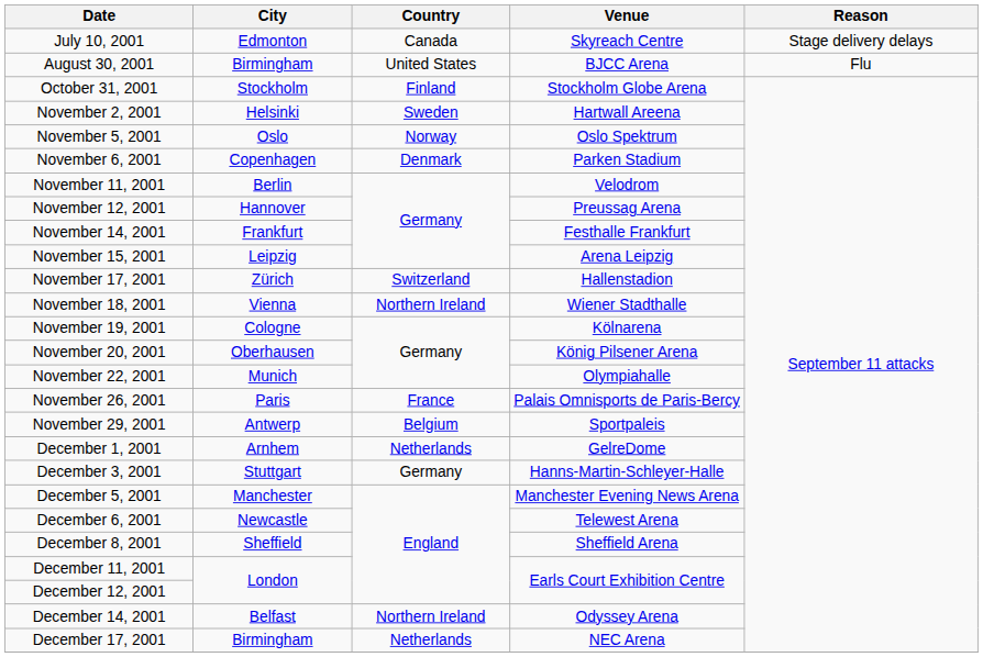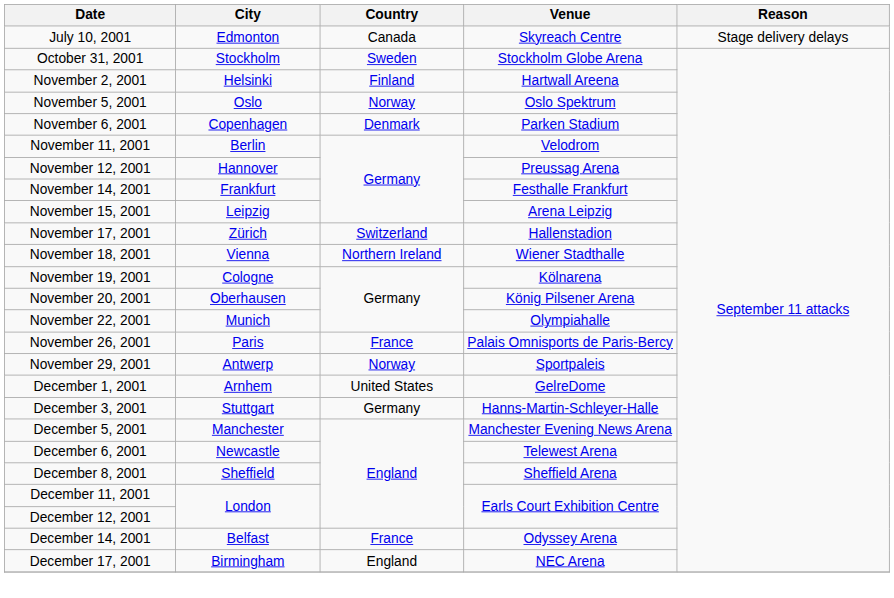 <table class="wikitable" style="text-align:center;">
 <tr>
 <th scope="col" style="width:12em;">Date</th>
 <th scope="col" style="width:10em;">City</th>
 <th scope="col" style="width:10em;">Country</th>
 <th scope="col" style="width:15em;">Venue</th>
 <th scope="col" style="width:15em;">Reason</th>
 </tr>
 <tr>
 <td>July 10, 2001</td>
 <td><a href='#'>Edmonton</a></td>
 <td>Canada</td>
 <td><a href='#'>Skyreach Centre</a></td>
 <td>Stage delivery delays</td>
 </tr>
 <tr>
-<td>August 30, 2001</td>
-<td><a href='#'>Birmingham</a></td>
-<td>United States</td>
-<td><a href='#'>BJCC Arena</a></td>
-<td>Flu</td>
-</tr>
-<tr>
 <td>October 31, 2001</td>
 <td><a href='#'>Stockholm</a></td>
-<td><a href='#'>Finland</a></td>
+<td><a href='#'>Sweden</a></td>
 <td><a href='#'>Stockholm Globe Arena</a></td>
 <td rowspan="24"><a href='#'>September 11 attacks</a></td>
 </tr>
 <tr>
 <td>November 2, 2001</td>
 <td><a href='#'>Helsinki</a></td>
-<td><a href='#'>Sweden</a></td>
+<td><a href='#'>Finland</a></td>
 <td><a href='#'>Hartwall Areena</a></td>
 </tr>
 <tr>
 <td>November 5, 2001</td>
 <td><a href='#'>Oslo</a></td>
 <td><a href='#'>Norway</a></td>
 <td><a href='#'>Oslo Spektrum</a></td>
 </tr>
 <tr>
 <td>November 6, 2001</td>
 <td><a href='#'>Copenhagen</a></td>
 <td><a href='#'>Denmark</a></td>
 <td><a href='#'>Parken Stadium</a></td>
 </tr>
 <tr>
 <td>November 11, 2001</td>
 <td><a href='#'>Berlin</a></td>
 <td rowspan="4"><a href='#'>Germany</a></td>
 <td><a href='#'>Velodrom</a></td>
 </tr>
 <tr>
 <td>November 12, 2001</td>
 <td><a href='#'>Hannover</a></td>
 <td><a href='#'>Preussag Arena</a></td>
 </tr>
 <tr>
 <td>November 14, 2001</td>
 <td><a href='#'>Frankfurt</a></td>
 <td><a href='#'>Festhalle Frankfurt</a></td>
 </tr>
 <tr>
 <td>November 15, 2001</td>
 <td><a href='#'>Leipzig</a></td>
 <td><a href='#'>Arena Leipzig</a></td>
 </tr>
 <tr>
 <td>November 17, 2001</td>
 <td><a href='#'>Zürich</a></td>
 <td><a href='#'>Switzerland</a></td>
 <td><a href='#'>Hallenstadion</a></td>
 </tr>
 <tr>
 <td>November 18, 2001</td>
 <td><a href='#'>Vienna</a></td>
 <td><a href='#'>Northern Ireland</a></td>
 <td><a href='#'>Wiener Stadthalle</a></td>
 </tr>
 <tr>
 <td>November 19, 2001</td>
 <td><a href='#'>Cologne</a></td>
 <td rowspan="3">Germany</td>
 <td><a href='#'>Kölnarena</a></td>
 </tr>
 <tr>
 <td>November 20, 2001</td>
 <td><a href='#'>Oberhausen</a></td>
 <td><a href='#'>König Pilsener Arena</a></td>
 </tr>
 <tr>
 <td>November 22, 2001</td>
 <td><a href='#'>Munich</a></td>
 <td><a href='#'>Olympiahalle</a></td>
 </tr>
 <tr>
 <td>November 26, 2001</td>
 <td><a href='#'>Paris</a></td>
 <td><a href='#'>France</a></td>
 <td><a href='#'>Palais Omnisports de Paris-Bercy</a></td>
 </tr>
 <tr>
 <td>November 29, 2001</td>
 <td><a href='#'>Antwerp</a></td>
-<td><a href='#'>Belgium</a></td>
+<td><a href='#'>Norway</a></td>
 <td><a href='#'>Sportpaleis</a></td>
 </tr>
 <tr>
 <td>December 1, 2001</td>
 <td><a href='#'>Arnhem</a></td>
-<td><a href='#'>Netherlands</a></td>
+<td>United States</td>
 <td><a href='#'>GelreDome</a></td>
 </tr>
 <tr>
 <td>December 3, 2001</td>
 <td><a href='#'>Stuttgart</a></td>
 <td>Germany</td>
 <td><a href='#'>Hanns-Martin-Schleyer-Halle</a></td>
 </tr>
 <tr>
 <td>December 5, 2001</td>
 <td><a href='#'>Manchester</a></td>
 <td rowspan="5"><a href='#'>England</a></td>
 <td><a href='#'>Manchester Evening News Arena</a></td>
 </tr>
 <tr>
 <td>December 6, 2001</td>
 <td><a href='#'>Newcastle</a></td>
 <td><a href='#'>Telewest Arena</a></td>
 </tr>
 <tr>
 <td>December 8, 2001</td>
 <td><a href='#'>Sheffield</a></td>
 <td><a href='#'>Sheffield Arena</a></td>
 </tr>
 <tr>
 <td>December 11, 2001</td>
 <td rowspan="2"><a href='#'>London</a></td>
 <td rowspan="2"><a href='#'>Earls Court Exhibition Centre</a></td>
 </tr>
 <tr>
 <td>December 12, 2001</td>
 </tr>
 <tr>
 <td>December 14, 2001</td>
 <td><a href='#'>Belfast</a></td>
-<td><a href='#'>Northern Ireland</a></td>
+<td><a href='#'>France</a></td>
 <td><a href='#'>Odyssey Arena</a></td>
 </tr>
 <tr>
 <td>December 17, 2001</td>
 <td><a href='#'>Birmingham</a></td>
-<td><a href='#'>Netherlands</a></td>
+<td>England</td>
 <td><a href='#'>NEC Arena</a></td>
 </tr>
 <tr>
 </tr>
 </table>
